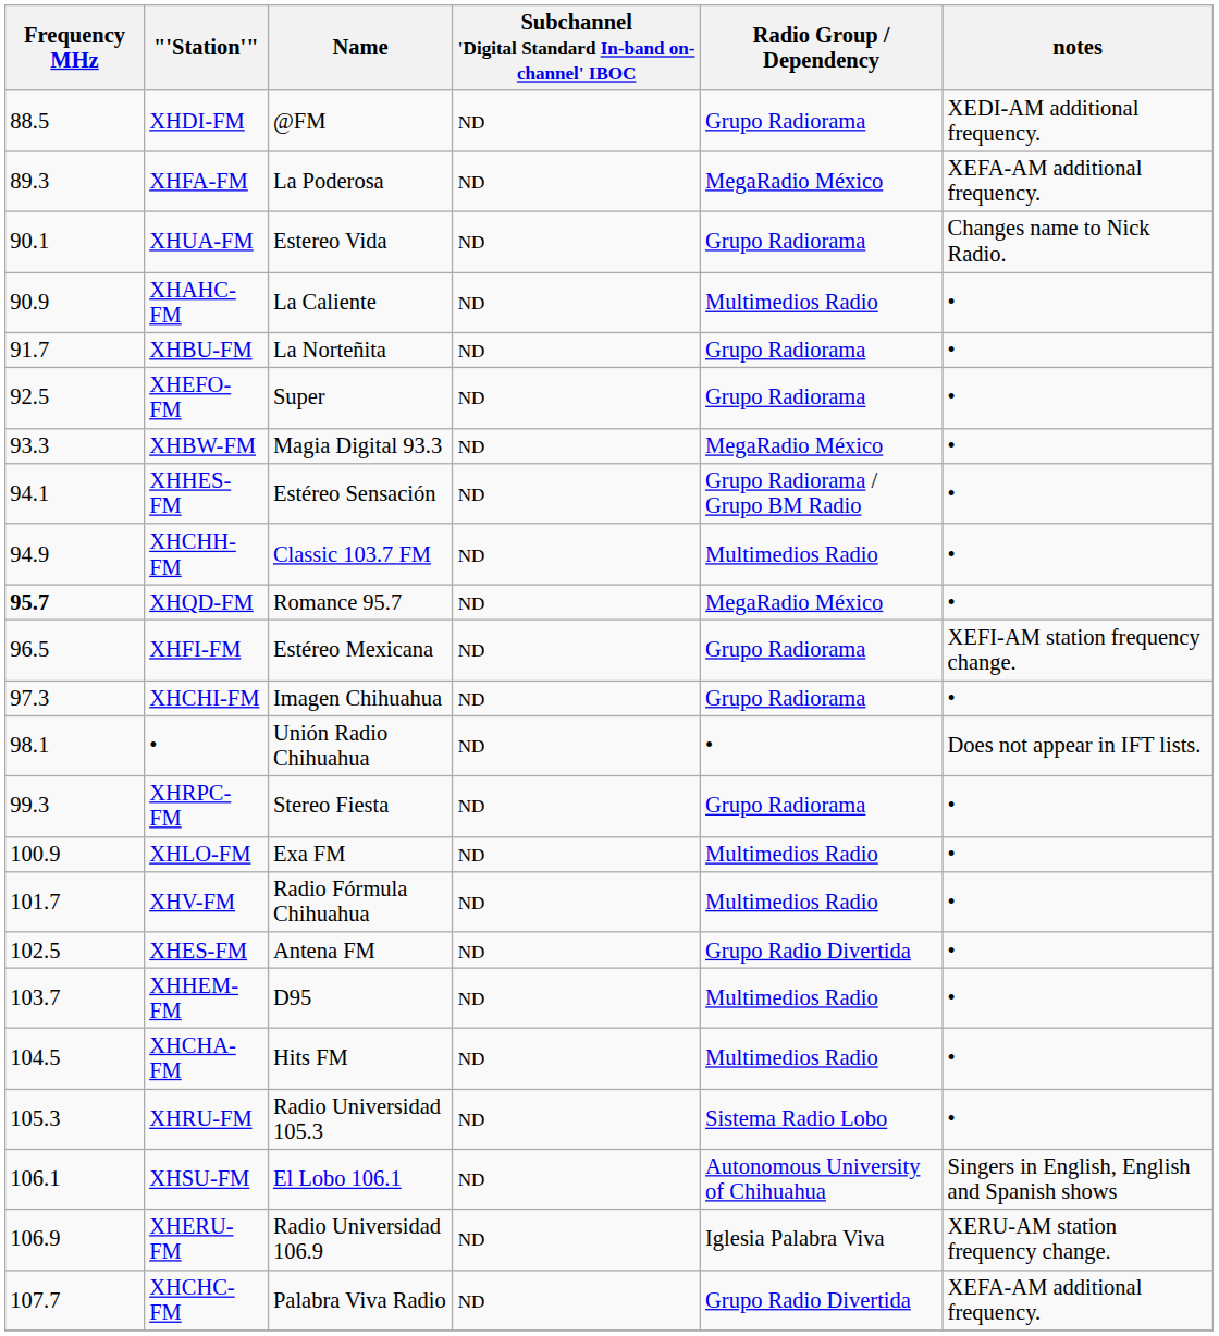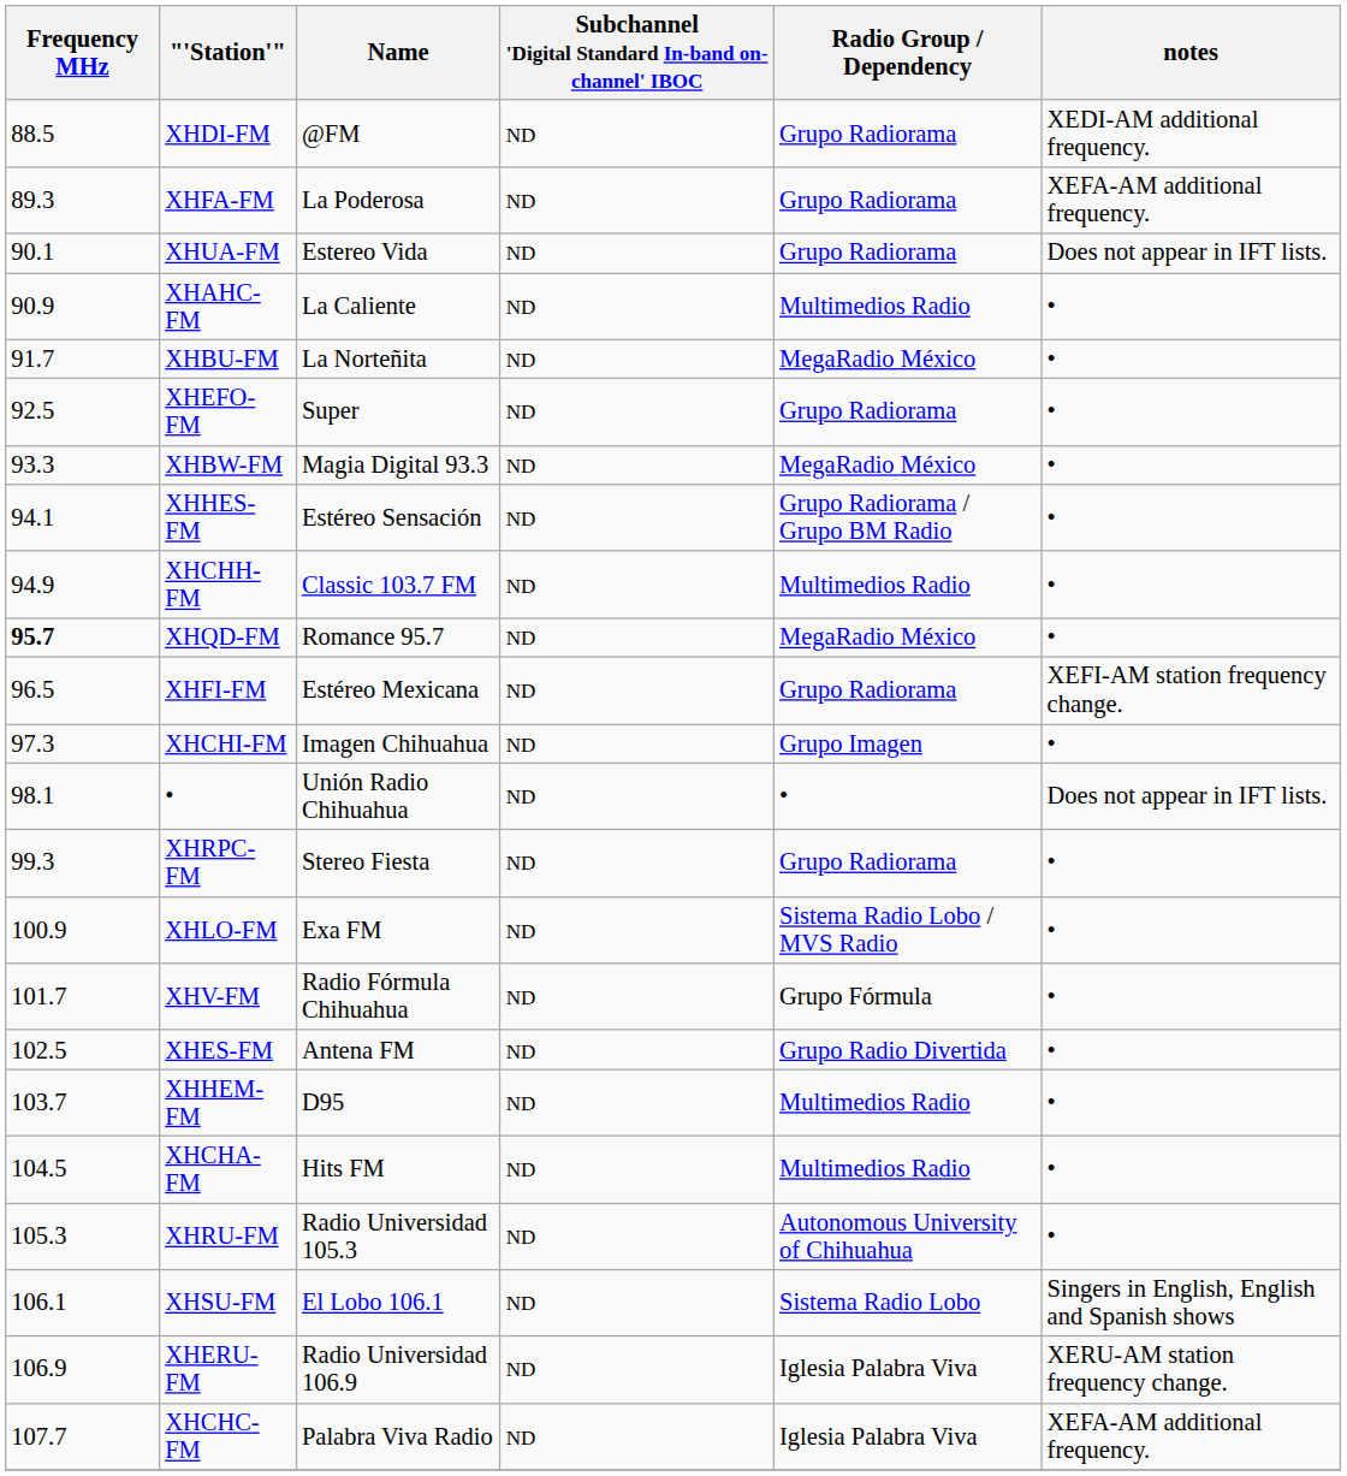 <table class="wikitable sortable">
 <tr>
 <th>Frequency <a href='#'>MHz</a></th>
 <th>"'Station'"</th>
 <th>Name</th>
 <th>Subchannel<br><small>'Digital Standard <a href='#'>In-band on-channel' IBOC</a></small></th>
 <th>Radio Group / Dependency</th>
 <th>notes</th>
 </tr>
 <tr>
 <td>88.5</td>
 <td><a href='#'>XHDI-FM</a></td>
 <td>@FM</td>
 <td><small>ND</small></td>
 <td><a href='#'>Grupo Radiorama</a></td>
 <td>XEDI-AM additional frequency.</td>
 </tr>
 <tr>
 <td>89.3</td>
 <td><a href='#'>XHFA-FM</a></td>
 <td>La Poderosa</td>
 <td><small>ND</small></td>
-<td><a href='#'>MegaRadio México</a></td>
+<td><a href='#'>Grupo Radiorama</a></td>
 <td>XEFA-AM additional frequency.</td>
 </tr>
 <tr>
 <td>90.1</td>
 <td><a href='#'>XHUA-FM</a></td>
 <td>Estereo Vida</td>
 <td><small>ND</small></td>
 <td><a href='#'>Grupo Radiorama</a></td>
-<td>Changes name to Nick Radio.</td>
+<td>Does not appear in IFT lists.</td>
 </tr>
 <tr>
 <td>90.9</td>
 <td><a href='#'>XHAHC-FM</a></td>
 <td>La Caliente</td>
 <td><small>ND</small></td>
 <td><a href='#'>Multimedios Radio</a></td>
 <td>•</td>
 </tr>
 <tr>
 <td>91.7</td>
 <td><a href='#'>XHBU-FM</a></td>
 <td>La Norteñita</td>
 <td><small>ND</small></td>
-<td><a href='#'>Grupo Radiorama</a></td>
+<td><a href='#'>MegaRadio México</a></td>
 <td>•</td>
 </tr>
 <tr>
 <td>92.5</td>
 <td><a href='#'>XHEFO-FM</a></td>
 <td>Super</td>
 <td><small>ND</small></td>
 <td><a href='#'>Grupo Radiorama</a></td>
 <td>•</td>
 </tr>
 <tr>
 <td>93.3</td>
 <td><a href='#'>XHBW-FM</a></td>
 <td>Magia Digital 93.3</td>
 <td><small>ND</small></td>
 <td><a href='#'>MegaRadio México</a></td>
 <td>•</td>
 </tr>
 <tr>
 <td>94.1</td>
 <td><a href='#'>XHHES-FM</a></td>
 <td>Estéreo Sensación</td>
 <td><small>ND</small></td>
 <td><a href='#'>Grupo Radiorama</a> / <a href='#'>Grupo BM Radio</a></td>
 <td>•</td>
 </tr>
 <tr>
 <td>94.9</td>
 <td><a href='#'>XHCHH-FM</a></td>
 <td><a href='#'>Classic 103.7 FM</a></td>
 <td><small>ND</small></td>
 <td><a href='#'>Multimedios Radio</a></td>
 <td>•</td>
 </tr>
 <tr>
 <td><strong>95.7</strong></td>
 <td><a href='#'>XHQD-FM</a></td>
 <td>Romance 95.7</td>
 <td><small>ND</small></td>
 <td><a href='#'>MegaRadio México</a></td>
 <td>•</td>
 </tr>
 <tr>
 <td>96.5</td>
 <td><a href='#'>XHFI-FM</a></td>
 <td>Estéreo Mexicana</td>
 <td><small>ND</small></td>
 <td><a href='#'>Grupo Radiorama</a></td>
 <td>XEFI-AM station frequency change.</td>
 </tr>
 <tr>
 <td>97.3</td>
 <td><a href='#'>XHCHI-FM</a></td>
 <td>Imagen Chihuahua</td>
 <td><small>ND</small></td>
-<td><a href='#'>Grupo Radiorama</a></td>
+<td><a href='#'>Grupo Imagen</a></td>
 <td>•</td>
 </tr>
 <tr>
 <td>98.1</td>
 <td>•</td>
 <td>Unión Radio Chihuahua</td>
 <td><small>ND</small></td>
 <td>•</td>
 <td>Does not appear in IFT lists.</td>
 </tr>
 <tr>
 <td>99.3</td>
 <td><a href='#'>XHRPC-FM</a></td>
 <td>Stereo Fiesta</td>
 <td><small>ND</small></td>
 <td><a href='#'>Grupo Radiorama</a></td>
 <td>•</td>
 </tr>
 <tr>
 <td>100.9</td>
 <td><a href='#'>XHLO-FM</a></td>
 <td>Exa FM</td>
 <td><small>ND</small></td>
-<td><a href='#'>Multimedios Radio</a></td>
+<td><a href='#'>Sistema Radio Lobo</a> / <a href='#'>MVS Radio</a></td>
 <td>•</td>
 </tr>
 <tr>
 <td>101.7</td>
 <td><a href='#'>XHV-FM</a></td>
 <td>Radio Fórmula Chihuahua</td>
 <td><small>ND</small></td>
-<td><a href='#'>Multimedios Radio</a></td>
+<td>Grupo Fórmula</td>
 <td>•</td>
 </tr>
 <tr>
 <td>102.5</td>
 <td><a href='#'>XHES-FM</a></td>
 <td>Antena FM</td>
 <td><small>ND</small></td>
 <td><a href='#'>Grupo Radio Divertida</a></td>
 <td>•</td>
 </tr>
 <tr>
 <td>103.7</td>
 <td><a href='#'>XHHEM-FM</a></td>
 <td>D95</td>
 <td><small>ND</small></td>
 <td><a href='#'>Multimedios Radio</a></td>
 <td>•</td>
 </tr>
 <tr>
 <td>104.5</td>
 <td><a href='#'>XHCHA-FM</a></td>
 <td>Hits FM</td>
 <td><small>ND</small></td>
 <td><a href='#'>Multimedios Radio</a></td>
 <td>•</td>
 </tr>
 <tr>
 <td>105.3</td>
 <td><a href='#'>XHRU-FM</a></td>
 <td>Radio Universidad 105.3</td>
 <td><small>ND</small></td>
-<td><a href='#'>Sistema Radio Lobo</a></td>
+<td><a href='#'>Autonomous University of Chihuahua</a></td>
 <td>•</td>
 </tr>
 <tr>
 <td>106.1</td>
 <td><a href='#'>XHSU-FM</a></td>
 <td><a href='#'>El Lobo 106.1</a></td>
 <td><small>ND</small></td>
-<td><a href='#'>Autonomous University of Chihuahua</a></td>
+<td><a href='#'>Sistema Radio Lobo</a></td>
 <td>Singers in English, English and Spanish shows</td>
 </tr>
 <tr>
 <td>106.9</td>
 <td><a href='#'>XHERU-FM</a></td>
 <td>Radio Universidad 106.9</td>
 <td><small>ND</small></td>
 <td>Iglesia Palabra Viva</td>
 <td>XERU-AM station frequency change.</td>
 </tr>
 <tr>
 <td>107.7</td>
 <td><a href='#'>XHCHC-FM</a></td>
 <td>Palabra Viva Radio</td>
 <td><small>ND</small></td>
-<td><a href='#'>Grupo Radio Divertida</a></td>
+<td>Iglesia Palabra Viva</td>
 <td>XEFA-AM additional frequency.</td>
 </tr>
 <tr>
 </tr>
 </table>
